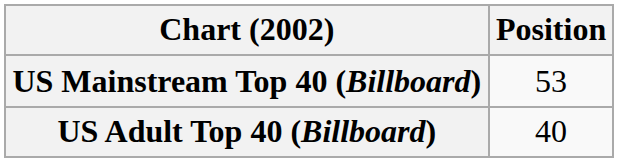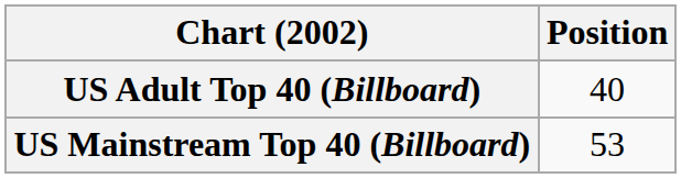 <table class="wikitable plainrowheaders" style="text-align:center">
 <tr>
 <th>Chart (2002)</th>
 <th>Position</th>
 </tr>
 <tr>
+<th scope="row">US Adult Top 40 (<em>Billboard</em>)</th>
+<td>40</td>
+</tr>
+<tr>
 <th scope="row">US Mainstream Top 40 (<em>Billboard</em>)</th>
 <td>53</td>
 </tr>
-<tr>
-<th scope="row">US Adult Top 40 (<em>Billboard</em>)</th>
-<td>40</td>
-</tr>
 </table>
